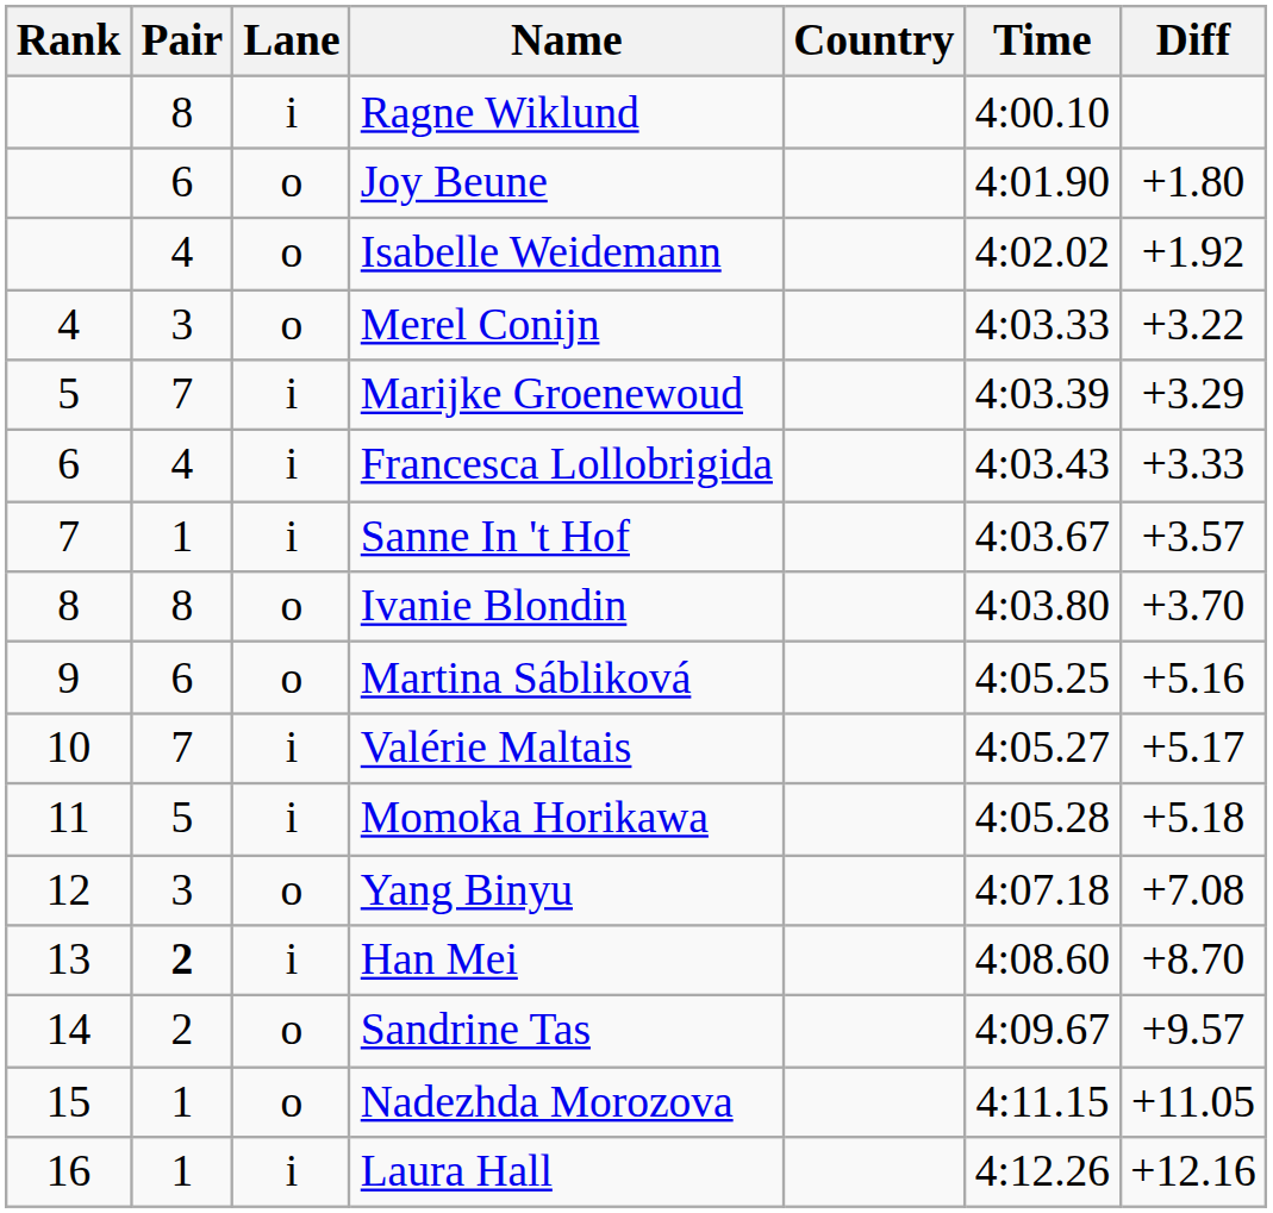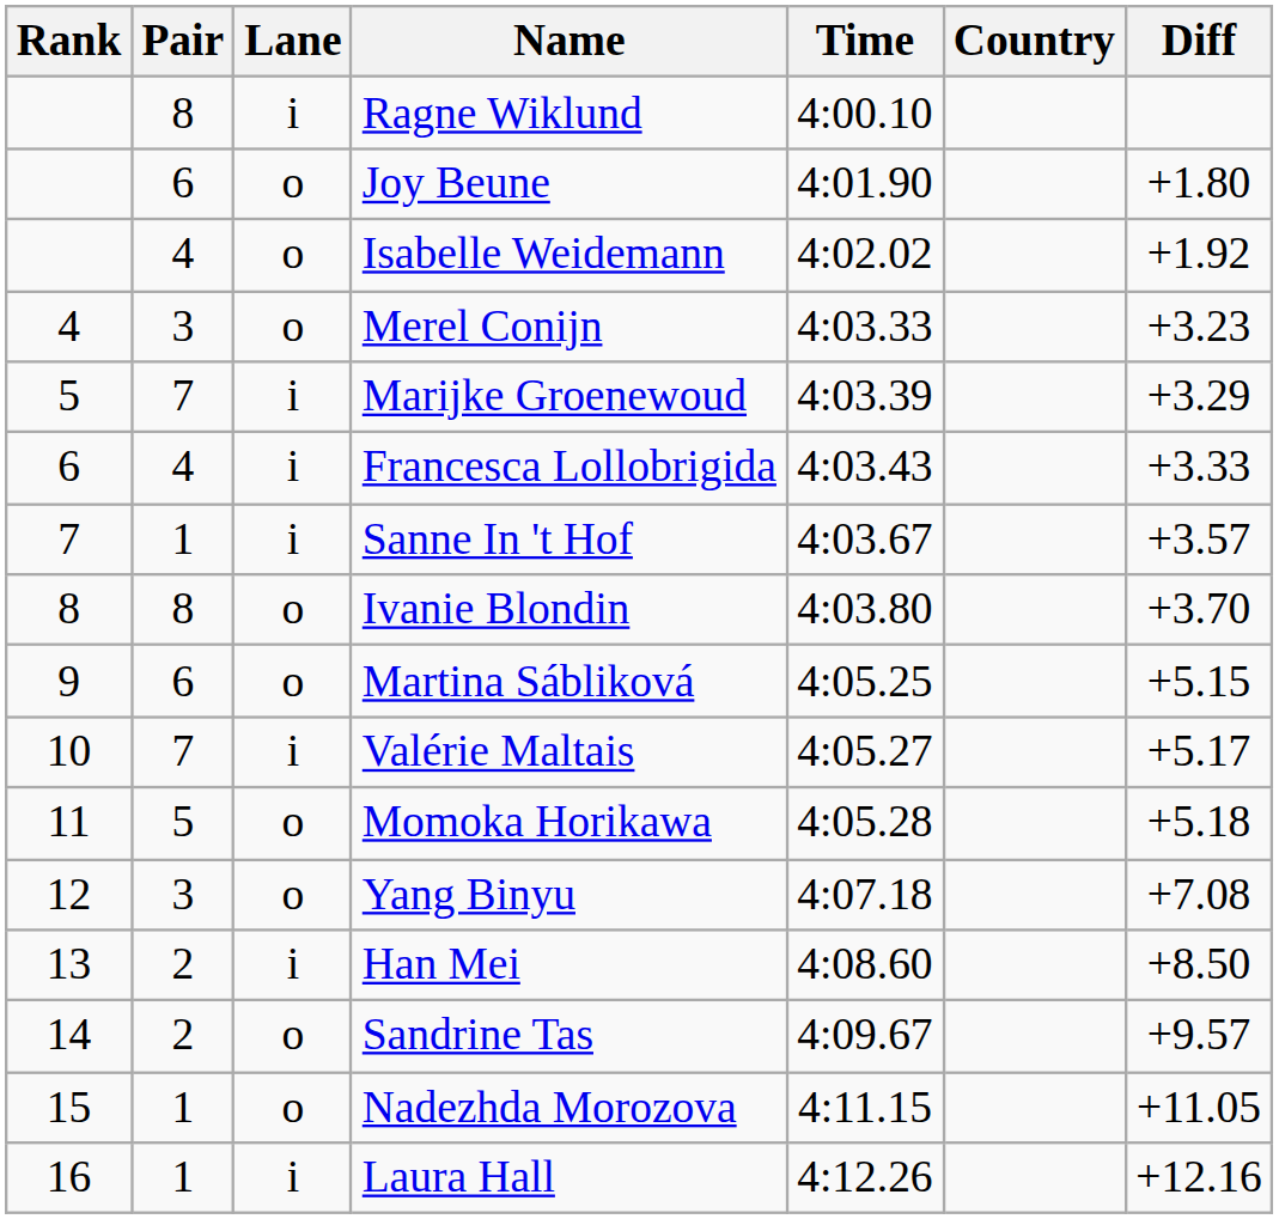 <table class="wikitable sortable" style="text-align:center">
 <tr>
 <th>Rank</th>
 <th>Pair</th>
 <th>Lane</th>
 <th>Name</th>
+<th>Time</th>
 <th>Country</th>
-<th>Time</th>
 <th>Diff</th>
 </tr>
 <tr>
 <td></td>
 <td>8</td>
 <td>i</td>
 <td align=left><a href='#'>Ragne Wiklund</a></td>
+<td>4:00.10</td>
 <td align=left></td>
-<td>4:00.10</td>
 <td></td>
 </tr>
 <tr>
 <td></td>
 <td>6</td>
 <td>o</td>
 <td align=left><a href='#'>Joy Beune</a></td>
+<td>4:01.90</td>
 <td align=left></td>
-<td>4:01.90</td>
 <td>+1.80</td>
 </tr>
 <tr>
 <td></td>
 <td>4</td>
 <td>o</td>
 <td align=left><a href='#'>Isabelle Weidemann</a></td>
+<td>4:02.02</td>
 <td align=left></td>
-<td>4:02.02</td>
 <td>+1.92</td>
 </tr>
 <tr>
 <td>4</td>
 <td>3</td>
 <td>o</td>
 <td align=left><a href='#'>Merel Conijn</a></td>
+<td>4:03.33</td>
 <td align=left></td>
-<td>4:03.33</td>
-<td>+3.22</td>
+<td>+3.23</td>
 </tr>
 <tr>
 <td>5</td>
 <td>7</td>
 <td>i</td>
 <td align=left><a href='#'>Marijke Groenewoud</a></td>
+<td>4:03.39</td>
 <td align=left></td>
-<td>4:03.39</td>
 <td>+3.29</td>
 </tr>
 <tr>
 <td>6</td>
 <td>4</td>
 <td>i</td>
 <td align=left><a href='#'>Francesca Lollobrigida</a></td>
+<td>4:03.43</td>
 <td align=left></td>
-<td>4:03.43</td>
 <td>+3.33</td>
 </tr>
 <tr>
 <td>7</td>
 <td>1</td>
 <td>i</td>
 <td align=left><a href='#'>Sanne In 't Hof</a></td>
+<td>4:03.67</td>
 <td align=left></td>
-<td>4:03.67</td>
 <td>+3.57</td>
 </tr>
 <tr>
 <td>8</td>
 <td>8</td>
 <td>o</td>
 <td align=left><a href='#'>Ivanie Blondin</a></td>
+<td>4:03.80</td>
 <td align=left></td>
-<td>4:03.80</td>
 <td>+3.70</td>
 </tr>
 <tr>
 <td>9</td>
 <td>6</td>
 <td>o</td>
 <td align=left><a href='#'>Martina Sábliková</a></td>
+<td>4:05.25</td>
 <td align=left></td>
-<td>4:05.25</td>
-<td>+5.16</td>
+<td>+5.15</td>
 </tr>
 <tr>
 <td>10</td>
 <td>7</td>
 <td>i</td>
 <td align=left><a href='#'>Valérie Maltais</a></td>
+<td>4:05.27</td>
 <td align=left></td>
-<td>4:05.27</td>
 <td>+5.17</td>
 </tr>
 <tr>
 <td>11</td>
 <td>5</td>
-<td>i</td>
+<td>o</td>
 <td align=left><a href='#'>Momoka Horikawa</a></td>
+<td>4:05.28</td>
 <td align=left></td>
-<td>4:05.28</td>
 <td>+5.18</td>
 </tr>
 <tr>
 <td>12</td>
 <td>3</td>
 <td>o</td>
 <td align=left><a href='#'>Yang Binyu</a></td>
+<td>4:07.18</td>
 <td align=left></td>
-<td>4:07.18</td>
 <td>+7.08</td>
 </tr>
 <tr>
 <td>13</td>
-<td><strong>2</strong></td>
+<td>2</td>
 <td>i</td>
 <td align=left><a href='#'>Han Mei</a></td>
+<td>4:08.60</td>
 <td align=left></td>
-<td>4:08.60</td>
-<td>+8.70</td>
+<td>+8.50</td>
 </tr>
 <tr>
 <td>14</td>
 <td>2</td>
 <td>o</td>
 <td align=left><a href='#'>Sandrine Tas</a></td>
+<td>4:09.67</td>
 <td align=left></td>
-<td>4:09.67</td>
 <td>+9.57</td>
 </tr>
 <tr>
 <td>15</td>
 <td>1</td>
 <td>o</td>
 <td align=left><a href='#'>Nadezhda Morozova</a></td>
+<td>4:11.15</td>
 <td align=left></td>
-<td>4:11.15</td>
 <td>+11.05</td>
 </tr>
 <tr>
 <td>16</td>
 <td>1</td>
 <td>i</td>
 <td align=left><a href='#'>Laura Hall</a></td>
+<td>4:12.26</td>
 <td align=left></td>
-<td>4:12.26</td>
 <td>+12.16</td>
 </tr>
 </table>
